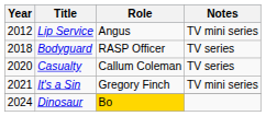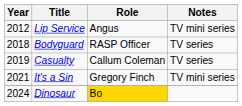 <table class="wikitable">
 <tr style="background:#b0c4de; text-align:center;">
 <th>Year</th>
 <th>Title</th>
 <th>Role</th>
 <th>Notes</th>
 </tr>
 <tr>
 <td rowspan="1">2012</td>
 <td><em><a href='#'>Lip Service</a></em></td>
 <td>Angus</td>
 <td>TV mini series</td>
 </tr>
 <tr>
 <td rowspan="1">2018</td>
 <td><em><a href='#'>Bodyguard</a></em></td>
 <td>RASP Officer</td>
 <td>TV series</td>
 </tr>
 <tr>
-<td rowspan="1">2020</td>
+<td rowspan="1">2019</td>
 <td><em><a href='#'>Casualty</a></em></td>
 <td>Callum Coleman</td>
 <td>TV series</td>
 </tr>
 <tr>
 <td rowspan="1">2021</td>
 <td><em><a href='#'>It's a Sin</a></em></td>
 <td>Gregory Finch</td>
 <td>TV mini series</td>
 </tr>
 <tr>
 </tr>
 <tr>
 <td>2024</td>
 <td><em><a href='#'>Dinosaur</a></em></td>
 <td style="background: gold;">Bo</td>
 <td></td>
 </tr>
 </table>
